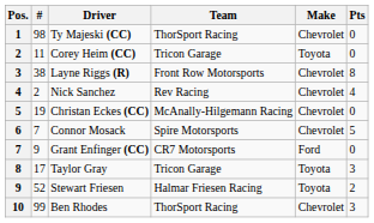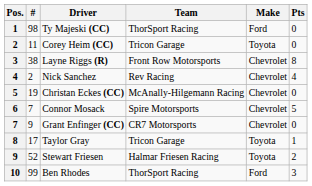 <table class="wikitable" style="font-size:95%">
 <tr>
 <th>Pos.</th>
 <th>#</th>
 <th>Driver</th>
 <th>Team</th>
 <th>Make</th>
 <th>Pts</th>
 </tr>
 <tr>
 <th>1</th>
 <td>98</td>
 <td>Ty Majeski <strong>(CC)</strong></td>
 <td>ThorSport Racing</td>
-<td>Chevrolet</td>
+<td>Ford</td>
 <td>0</td>
 </tr>
 <tr>
 <th>2</th>
 <td>11</td>
 <td>Corey Heim <strong>(CC)</strong></td>
 <td>Tricon Garage</td>
 <td>Toyota</td>
 <td>0</td>
 </tr>
 <tr>
 <th>3</th>
 <td>38</td>
 <td>Layne Riggs <strong>(R)</strong></td>
 <td>Front Row Motorsports</td>
 <td>Chevrolet</td>
 <td>8</td>
 </tr>
 <tr>
 <th>4</th>
 <td>2</td>
 <td>Nick Sanchez</td>
 <td>Rev Racing</td>
 <td>Chevrolet</td>
 <td>4</td>
 </tr>
 <tr>
 <th>5</th>
 <td>19</td>
 <td>Christan Eckes <strong>(CC)</strong></td>
 <td>McAnally-Hilgemann Racing</td>
 <td>Chevrolet</td>
 <td>0</td>
 </tr>
 <tr>
 <th>6</th>
 <td>7</td>
 <td>Connor Mosack</td>
 <td>Spire Motorsports</td>
 <td>Chevrolet</td>
 <td>5</td>
 </tr>
 <tr>
 <th>7</th>
 <td>9</td>
 <td>Grant Enfinger <strong>(CC)</strong></td>
 <td>CR7 Motorsports</td>
-<td>Ford</td>
+<td>Chevrolet</td>
 <td>0</td>
 </tr>
 <tr>
 <th>8</th>
 <td>17</td>
 <td>Taylor Gray</td>
 <td>Tricon Garage</td>
 <td>Toyota</td>
-<td>3</td>
+<td>1</td>
 </tr>
 <tr>
 <th>9</th>
 <td>52</td>
 <td>Stewart Friesen</td>
 <td>Halmar Friesen Racing</td>
 <td>Toyota</td>
 <td>2</td>
 </tr>
 <tr>
 <th>10</th>
 <td>99</td>
 <td>Ben Rhodes</td>
 <td>ThorSport Racing</td>
-<td>Chevrolet</td>
+<td>Ford</td>
 <td>3</td>
 </tr>
 </table>
